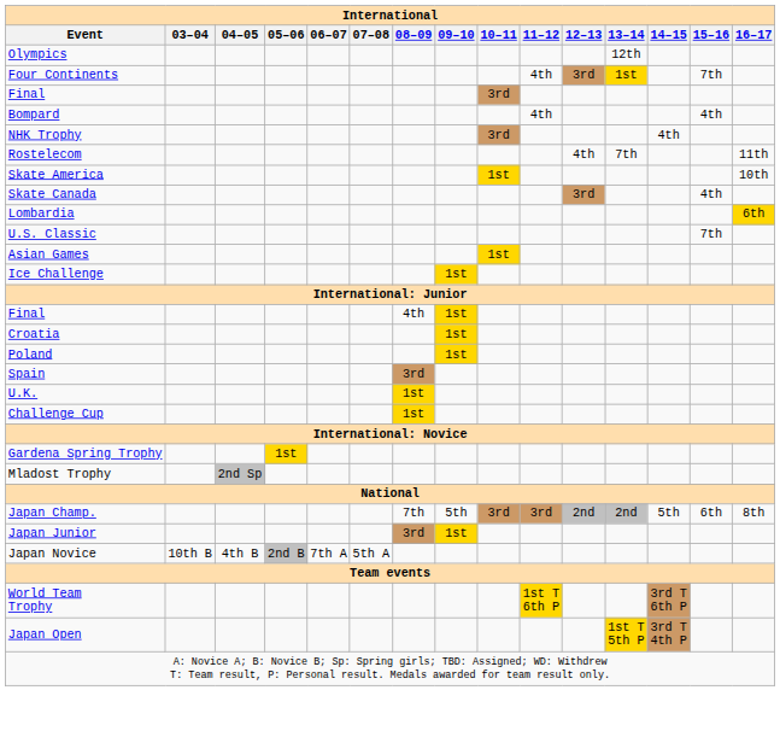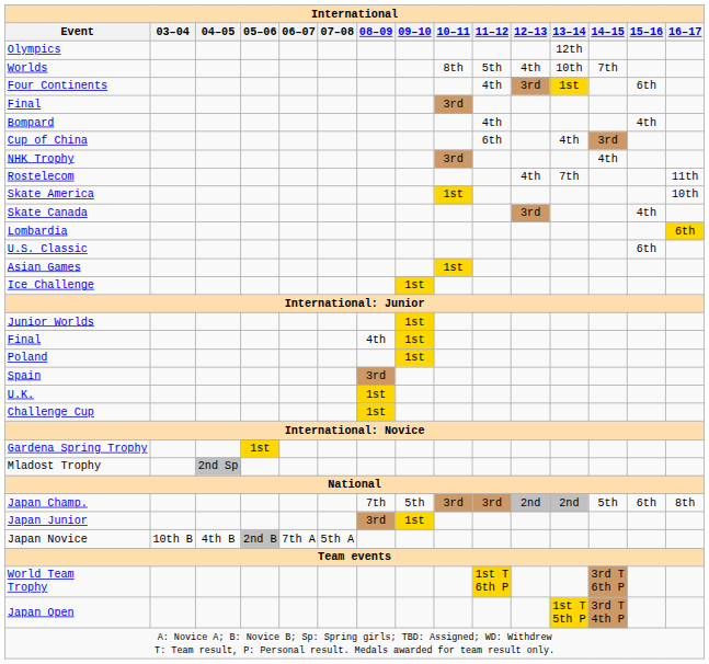 <table class="wikitable" style="text-align:center">
 <tr>
 <th colspan="15" style="background-color: #ffdead;">International</th>
 </tr>
 <tr>
 <th>Event</th>
 <th>03–04</th>
 <th>04–05</th>
 <th>05–06</th>
 <th>06–07</th>
 <th>07–08</th>
 <th><a href='#'>08–09</a></th>
 <th><a href='#'>09–10</a></th>
 <th><a href='#'>10–11</a></th>
 <th><a href='#'>11–12</a></th>
 <th><a href='#'>12–13</a></th>
 <th><a href='#'>13–14</a></th>
 <th><a href='#'>14–15</a></th>
 <th><a href='#'>15–16</a></th>
 <th><a href='#'>16–17</a></th>
 </tr>
 <tr>
 <td align=left><a href='#'>Olympics</a></td>
 <td></td>
 <td></td>
 <td></td>
 <td></td>
 <td></td>
 <td></td>
 <td></td>
 <td></td>
 <td></td>
 <td></td>
 <td>12th</td>
 <td></td>
 <td></td>
 <td></td>
 </tr>
 <tr>
+<td align=left><a href='#'>Worlds</a></td>
+<td></td>
+<td></td>
+<td></td>
+<td></td>
+<td></td>
+<td></td>
+<td></td>
+<td>8th</td>
+<td>5th</td>
+<td>4th</td>
+<td>10th</td>
+<td>7th</td>
+<td></td>
+<td></td>
+</tr>
+<tr>
 <td align=left><a href='#'>Four Continents</a></td>
 <td></td>
 <td></td>
 <td></td>
 <td></td>
 <td></td>
 <td></td>
 <td></td>
 <td></td>
 <td>4th</td>
 <td bgcolor=cc9966>3rd</td>
 <td bgcolor=gold>1st</td>
 <td></td>
-<td>7th</td>
+<td>6th</td>
 <td></td>
 </tr>
 <tr>
 <td align=left> <a href='#'>Final</a></td>
 <td></td>
 <td></td>
 <td></td>
 <td></td>
 <td></td>
 <td></td>
 <td></td>
 <td bgcolor=cc9966>3rd</td>
 <td></td>
 <td></td>
 <td></td>
 <td></td>
 <td></td>
 <td></td>
 </tr>
 <tr>
 <td align=left> <a href='#'>Bompard</a></td>
 <td></td>
 <td></td>
 <td></td>
 <td></td>
 <td></td>
 <td></td>
 <td></td>
 <td></td>
 <td>4th</td>
 <td></td>
 <td></td>
 <td></td>
 <td>4th</td>
+<td></td>
+</tr>
+<tr>
+<td align=left> <a href='#'>Cup of China</a></td>
+<td></td>
+<td></td>
+<td></td>
+<td></td>
+<td></td>
+<td></td>
+<td></td>
+<td></td>
+<td>6th</td>
+<td></td>
+<td>4th</td>
+<td bgcolor=cc9966>3rd</td>
+<td></td>
 <td></td>
 </tr>
 <tr>
 <td align=left> <a href='#'>NHK Trophy</a></td>
 <td></td>
 <td></td>
 <td></td>
 <td></td>
 <td></td>
 <td></td>
 <td></td>
 <td bgcolor=cc9966>3rd</td>
 <td></td>
 <td></td>
 <td></td>
 <td>4th</td>
 <td></td>
 <td></td>
 </tr>
 <tr>
 <td align=left> <a href='#'>Rostelecom</a></td>
 <td></td>
 <td></td>
 <td></td>
 <td></td>
 <td></td>
 <td></td>
 <td></td>
 <td></td>
 <td></td>
 <td>4th</td>
 <td>7th</td>
 <td></td>
 <td></td>
 <td>11th</td>
 </tr>
 <tr>
 <td align=left> <a href='#'>Skate America</a></td>
 <td></td>
 <td></td>
 <td></td>
 <td></td>
 <td></td>
 <td></td>
 <td></td>
 <td bgcolor=gold>1st</td>
 <td></td>
 <td></td>
 <td></td>
 <td></td>
 <td></td>
 <td>10th</td>
 </tr>
 <tr>
 <td align=left> <a href='#'>Skate Canada</a></td>
 <td></td>
 <td></td>
 <td></td>
 <td></td>
 <td></td>
 <td></td>
 <td></td>
 <td></td>
 <td></td>
 <td bgcolor=cc9966>3rd</td>
 <td></td>
 <td></td>
 <td>4th</td>
 <td></td>
 </tr>
 <tr>
 <td align=left> <a href='#'>Lombardia</a></td>
 <td></td>
 <td></td>
 <td></td>
 <td></td>
 <td></td>
 <td></td>
 <td></td>
 <td></td>
 <td></td>
 <td></td>
 <td></td>
 <td></td>
 <td></td>
 <td style="background: gold;">6th</td>
 </tr>
 <tr>
 <td align=left> <a href='#'>U.S. Classic</a></td>
 <td></td>
 <td></td>
 <td></td>
 <td></td>
 <td></td>
 <td></td>
 <td></td>
 <td></td>
 <td></td>
 <td></td>
 <td></td>
 <td></td>
-<td>7th</td>
+<td>6th</td>
 <td></td>
 </tr>
 <tr>
 <td align=left><a href='#'>Asian Games</a></td>
 <td></td>
 <td></td>
 <td></td>
 <td></td>
 <td></td>
 <td></td>
 <td></td>
 <td bgcolor=gold>1st</td>
 <td></td>
 <td></td>
 <td></td>
 <td></td>
 <td></td>
 <td></td>
 </tr>
 <tr>
 <td align=left><a href='#'>Ice Challenge</a></td>
 <td></td>
 <td></td>
 <td></td>
 <td></td>
 <td></td>
 <td></td>
 <td bgcolor=gold>1st</td>
 <td></td>
 <td></td>
 <td></td>
 <td></td>
 <td></td>
 <td></td>
 <td></td>
 </tr>
 <tr>
 <th colspan="15" style="background-color: #ffdead;">International: Junior</th>
 </tr>
 <tr>
-<td align=left> <a href='#'>Final</a></td>
+<td align=left><a href='#'>Junior Worlds</a></td>
 <td></td>
 <td></td>
 <td></td>
 <td></td>
 <td></td>
-<td>4th</td>
+<td></td>
 <td bgcolor=gold>1st</td>
 <td></td>
 <td></td>
 <td></td>
 <td></td>
 <td></td>
 <td></td>
 <td></td>
 </tr>
 <tr>
-<td align=left> <a href='#'>Croatia</a></td>
+<td align=left> <a href='#'>Final</a></td>
 <td></td>
 <td></td>
 <td></td>
 <td></td>
 <td></td>
-<td></td>
+<td>4th</td>
 <td bgcolor=gold>1st</td>
 <td></td>
 <td></td>
 <td></td>
 <td></td>
 <td></td>
 <td></td>
 <td></td>
 </tr>
 <tr>
 <td align=left> <a href='#'>Poland</a></td>
 <td></td>
 <td></td>
 <td></td>
 <td></td>
 <td></td>
 <td></td>
 <td bgcolor=gold>1st</td>
 <td></td>
 <td></td>
 <td></td>
 <td></td>
 <td></td>
 <td></td>
 <td></td>
 </tr>
 <tr>
 <td align=left> <a href='#'>Spain</a></td>
 <td></td>
 <td></td>
 <td></td>
 <td></td>
 <td></td>
 <td bgcolor="cc9966">3rd</td>
 <td></td>
 <td></td>
 <td></td>
 <td></td>
 <td></td>
 <td></td>
 <td></td>
 <td></td>
 </tr>
 <tr>
 <td align=left> <a href='#'>U.K.</a></td>
 <td></td>
 <td></td>
 <td></td>
 <td></td>
 <td></td>
 <td bgcolor="gold">1st</td>
 <td></td>
 <td></td>
 <td></td>
 <td></td>
 <td></td>
 <td></td>
 <td></td>
 <td></td>
 </tr>
 <tr>
 <td align=left><a href='#'>Challenge Cup</a></td>
 <td></td>
 <td></td>
 <td></td>
 <td></td>
 <td></td>
 <td bgcolor="gold">1st</td>
 <td></td>
 <td></td>
 <td></td>
 <td></td>
 <td></td>
 <td></td>
 <td></td>
 <td></td>
 </tr>
 <tr>
 <th colspan="15" style="background-color: #ffdead;">International: Novice</th>
 </tr>
 <tr>
 <td align=left><a href='#'>Gardena Spring Trophy</a></td>
 <td></td>
 <td></td>
 <td bgcolor="gold">1st</td>
 <td></td>
 <td></td>
 <td></td>
 <td></td>
 <td></td>
 <td></td>
 <td></td>
 <td></td>
 <td></td>
 <td></td>
 <td></td>
 </tr>
 <tr>
 <td align=left>Mladost Trophy</td>
 <td></td>
 <td bgcolor="silver">2nd Sp</td>
 <td></td>
 <td></td>
 <td></td>
 <td></td>
 <td></td>
 <td></td>
 <td></td>
 <td></td>
 <td></td>
 <td></td>
 <td></td>
 <td></td>
 </tr>
 <tr>
 <th colspan="15" style="background-color: #ffdead;">National</th>
 </tr>
 <tr>
 <td align="left"><a href='#'>Japan Champ.</a></td>
 <td></td>
 <td></td>
 <td></td>
 <td></td>
 <td></td>
 <td>7th</td>
 <td>5th</td>
 <td bgcolor="cc9966">3rd</td>
 <td bgcolor="cc9966">3rd</td>
 <td bgcolor="silver">2nd</td>
 <td bgcolor="silver">2nd</td>
 <td>5th</td>
 <td>6th</td>
 <td>8th</td>
 </tr>
 <tr>
 <td align="left"><a href='#'>Japan Junior</a></td>
 <td></td>
 <td></td>
 <td></td>
 <td></td>
 <td></td>
 <td bgcolor="cc9966">3rd</td>
 <td bgcolor="gold">1st</td>
 <td></td>
 <td></td>
 <td></td>
 <td></td>
 <td></td>
 <td></td>
 <td></td>
 </tr>
 <tr>
 <td align=left>Japan Novice</td>
 <td>10th B</td>
 <td>4th B</td>
 <td bgcolor="silver">2nd B</td>
 <td>7th A</td>
 <td>5th A</td>
 <td></td>
 <td></td>
 <td></td>
 <td></td>
 <td></td>
 <td></td>
 <td></td>
 <td></td>
 <td></td>
 </tr>
 <tr>
 <th colspan="15" style="background-color: #ffdead;">Team events</th>
 </tr>
 <tr>
 <td align="left"><a href='#'>World Team<br>Trophy</a></td>
 <td></td>
 <td></td>
 <td></td>
 <td></td>
 <td></td>
 <td></td>
 <td></td>
 <td></td>
 <td bgcolor="gold">1st T<br>6th P</td>
 <td></td>
 <td></td>
 <td bgcolor="cc9966">3rd T<br>6th P</td>
 <td></td>
 <td></td>
 </tr>
 <tr>
 <td align="left"><a href='#'>Japan Open</a></td>
 <td></td>
 <td></td>
 <td></td>
 <td></td>
 <td></td>
 <td></td>
 <td></td>
 <td></td>
 <td></td>
 <td></td>
 <td bgcolor="gold">1st T<br>5th P</td>
 <td bgcolor="cc9966">3rd T<br>4th P</td>
 <td></td>
 <td></td>
 </tr>
 <tr>
 <td colspan="15" align="center"><small>A: Novice A; B: Novice B; Sp: Spring girls; TBD: Assigned; WD: Withdrew<br>T: Team result, P: Personal result. Medals awarded for team result only.</small></td>
 </tr>
 </table>
